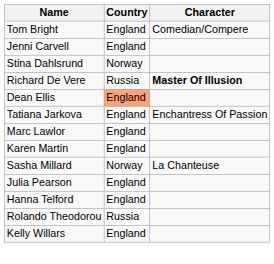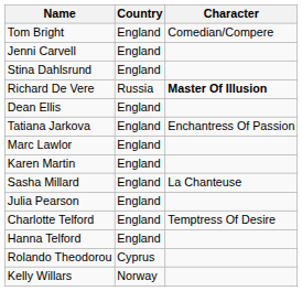 <table class="wikitable">
 <tr>
 <th>Name</th>
 <th>Country</th>
 <th>Character</th>
 </tr>
 <tr>
 <td>Tom Bright</td>
 <td>England</td>
 <td>Comedian/Compere</td>
 </tr>
 <tr>
 <td>Jenni Carvell</td>
 <td>England</td>
 <td></td>
 </tr>
 <tr>
 <td>Stina Dahlsrund</td>
-<td>Norway</td>
+<td>England</td>
 <td></td>
 </tr>
 <tr>
 <td>Richard De Vere</td>
 <td>Russia</td>
 <td><strong>Master Of Illusion</strong></td>
 </tr>
 <tr>
 <td>Dean Ellis</td>
-<td style="background: lightsalmon;">England</td>
+<td>England</td>
 <td></td>
 </tr>
 <tr>
 <td>Tatiana Jarkova</td>
 <td>England</td>
 <td>Enchantress Of Passion</td>
 </tr>
 <tr>
 <td>Marc Lawlor</td>
 <td>England</td>
 <td></td>
 </tr>
 <tr>
 <td>Karen Martin</td>
 <td>England</td>
 <td></td>
 </tr>
 <tr>
 <td>Sasha Millard</td>
-<td>Norway</td>
+<td>England</td>
 <td>La Chanteuse</td>
 </tr>
 <tr>
 <td>Julia Pearson</td>
 <td>England</td>
 <td></td>
 </tr>
 <tr>
+<td>Charlotte Telford</td>
+<td>England</td>
+<td>Temptress Of Desire</td>
+</tr>
+<tr>
 <td>Hanna Telford</td>
 <td>England</td>
 <td></td>
 </tr>
 <tr>
 <td>Rolando Theodorou</td>
-<td>Russia</td>
+<td>Cyprus</td>
 <td></td>
 </tr>
 <tr>
 <td>Kelly Willars</td>
-<td>England</td>
+<td>Norway</td>
 <td></td>
 </tr>
 </table>
